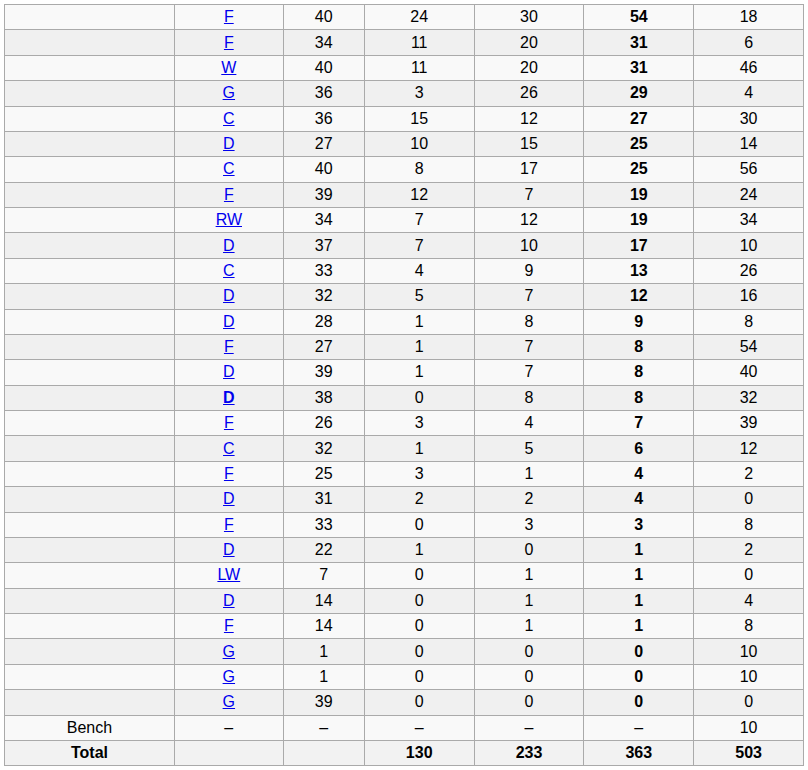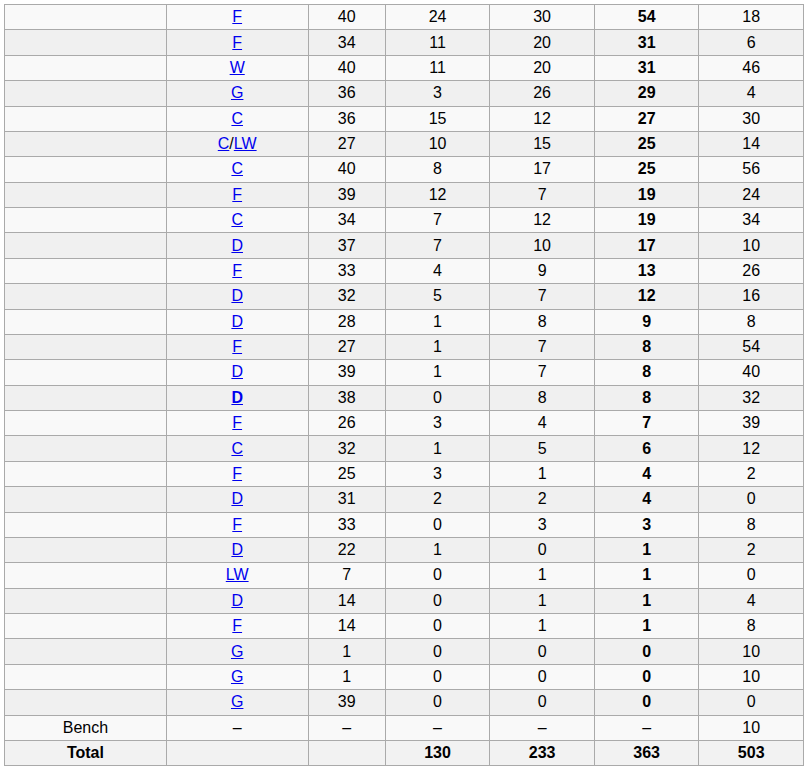 <table class="wikitable sortable" width=800>
 <tr align="center">
 </tr>
 <tr align="center" bgcolor="">
 <td></td>
 <td><a href='#'>F</a></td>
 <td>40</td>
 <td>24</td>
 <td>30</td>
 <td><strong>54</strong></td>
 <td>18</td>
 </tr>
 <tr align="center" bgcolor="f0f0f0">
 <td></td>
 <td><a href='#'>F</a></td>
 <td>34</td>
 <td>11</td>
 <td>20</td>
 <td><strong>31</strong></td>
 <td>6</td>
 </tr>
 <tr align="center" bgcolor="">
 <td></td>
 <td><a href='#'>W</a></td>
 <td>40</td>
 <td>11</td>
 <td>20</td>
 <td><strong>31</strong></td>
 <td>46</td>
 </tr>
 <tr align="center" bgcolor="f0f0f0">
 <td></td>
 <td><a href='#'>G</a></td>
 <td>36</td>
 <td>3</td>
 <td>26</td>
 <td><strong>29</strong></td>
 <td>4</td>
 </tr>
 <tr align="center" bgcolor="">
 <td></td>
 <td><a href='#'>C</a></td>
 <td>36</td>
 <td>15</td>
 <td>12</td>
 <td><strong>27</strong></td>
 <td>30</td>
 </tr>
 <tr align="center" bgcolor="f0f0f0">
 <td></td>
-<td><a href='#'>D</a></td>
+<td><a href='#'>C</a>/<a href='#'>LW</a></td>
 <td>27</td>
 <td>10</td>
 <td>15</td>
 <td><strong>25</strong></td>
 <td>14</td>
 </tr>
 <tr align="center" bgcolor="">
 <td></td>
 <td><a href='#'>C</a></td>
 <td>40</td>
 <td>8</td>
 <td>17</td>
 <td><strong>25</strong></td>
 <td>56</td>
 </tr>
 <tr align="center" bgcolor="f0f0f0">
 <td></td>
 <td><a href='#'>F</a></td>
 <td>39</td>
 <td>12</td>
 <td>7</td>
 <td><strong>19</strong></td>
 <td>24</td>
 </tr>
 <tr align="center" bgcolor="">
 <td></td>
-<td><a href='#'>RW</a></td>
+<td><a href='#'>C</a></td>
 <td>34</td>
 <td>7</td>
 <td>12</td>
 <td><strong>19</strong></td>
 <td>34</td>
 </tr>
 <tr align="center" bgcolor="f0f0f0">
 <td></td>
 <td><a href='#'>D</a></td>
 <td>37</td>
 <td>7</td>
 <td>10</td>
 <td><strong>17</strong></td>
 <td>10</td>
 </tr>
 <tr align="center" bgcolor="">
 <td></td>
-<td><a href='#'>C</a></td>
+<td><a href='#'>F</a></td>
 <td>33</td>
 <td>4</td>
 <td>9</td>
 <td><strong>13</strong></td>
 <td>26</td>
 </tr>
 <tr align="center" bgcolor="f0f0f0">
 <td></td>
 <td><a href='#'>D</a></td>
 <td>32</td>
 <td>5</td>
 <td>7</td>
 <td><strong>12</strong></td>
 <td>16</td>
 </tr>
 <tr align="center" bgcolor="">
 <td></td>
 <td><a href='#'>D</a></td>
 <td>28</td>
 <td>1</td>
 <td>8</td>
 <td><strong>9</strong></td>
 <td>8</td>
 </tr>
 <tr align="center" bgcolor="f0f0f0">
 <td></td>
 <td><a href='#'>F</a></td>
 <td>27</td>
 <td>1</td>
 <td>7</td>
 <td><strong>8</strong></td>
 <td>54</td>
 </tr>
 <tr align="center" bgcolor="">
 <td></td>
 <td><a href='#'>D</a></td>
 <td>39</td>
 <td>1</td>
 <td>7</td>
 <td><strong>8</strong></td>
 <td>40</td>
 </tr>
 <tr align="center" bgcolor="f0f0f0">
 <td></td>
 <td><strong><a href='#'>D</a></strong></td>
 <td>38</td>
 <td>0</td>
 <td>8</td>
 <td><strong>8</strong></td>
 <td>32</td>
 </tr>
 <tr align="center" bgcolor="">
 <td></td>
 <td><a href='#'>F</a></td>
 <td>26</td>
 <td>3</td>
 <td>4</td>
 <td><strong>7</strong></td>
 <td>39</td>
 </tr>
 <tr align="center" bgcolor="f0f0f0">
 <td></td>
 <td><a href='#'>C</a></td>
 <td>32</td>
 <td>1</td>
 <td>5</td>
 <td><strong>6</strong></td>
 <td>12</td>
 </tr>
 <tr align="center" bgcolor="">
 <td></td>
 <td><a href='#'>F</a></td>
 <td>25</td>
 <td>3</td>
 <td>1</td>
 <td><strong>4</strong></td>
 <td>2</td>
 </tr>
 <tr align="center" bgcolor="f0f0f0">
 <td></td>
 <td><a href='#'>D</a></td>
 <td>31</td>
 <td>2</td>
 <td>2</td>
 <td><strong>4</strong></td>
 <td>0</td>
 </tr>
 <tr align="center" bgcolor="">
 <td></td>
 <td><a href='#'>F</a></td>
 <td>33</td>
 <td>0</td>
 <td>3</td>
 <td><strong>3</strong></td>
 <td>8</td>
 </tr>
 <tr align="center" bgcolor="f0f0f0">
 <td></td>
 <td><a href='#'>D</a></td>
 <td>22</td>
 <td>1</td>
 <td>0</td>
 <td><strong>1</strong></td>
 <td>2</td>
 </tr>
 <tr align="center" bgcolor="">
 <td></td>
 <td><a href='#'>LW</a></td>
 <td>7</td>
 <td>0</td>
 <td>1</td>
 <td><strong>1</strong></td>
 <td>0</td>
 </tr>
 <tr align="center" bgcolor="f0f0f0">
 <td></td>
 <td><a href='#'>D</a></td>
 <td>14</td>
 <td>0</td>
 <td>1</td>
 <td><strong>1</strong></td>
 <td>4</td>
 </tr>
 <tr align="center" bgcolor="">
 <td></td>
 <td><a href='#'>F</a></td>
 <td>14</td>
 <td>0</td>
 <td>1</td>
 <td><strong>1</strong></td>
 <td>8</td>
 </tr>
 <tr align="center" bgcolor="f0f0f0">
 <td></td>
 <td><a href='#'>G</a></td>
 <td>1</td>
 <td>0</td>
 <td>0</td>
 <td><strong>0</strong></td>
 <td>10</td>
 </tr>
 <tr align="center" bgcolor="">
 <td></td>
 <td><a href='#'>G</a></td>
 <td>1</td>
 <td>0</td>
 <td>0</td>
 <td><strong>0</strong></td>
 <td>10</td>
 </tr>
 <tr align="center" bgcolor="f0f0f0">
 <td></td>
 <td><a href='#'>G</a></td>
 <td>39</td>
 <td>0</td>
 <td>0</td>
 <td><strong>0</strong></td>
 <td>0</td>
 </tr>
 <tr align="center" bgcolor="">
 <td>Bench</td>
 <td>–</td>
 <td>–</td>
 <td>–</td>
 <td>–</td>
 <td>–</td>
 <td>10</td>
 </tr>
 <tr>
 <th>Total</th>
 <th></th>
 <th></th>
 <th>130</th>
 <th>233</th>
 <th>363</th>
 <th>503</th>
 </tr>
 </table>
